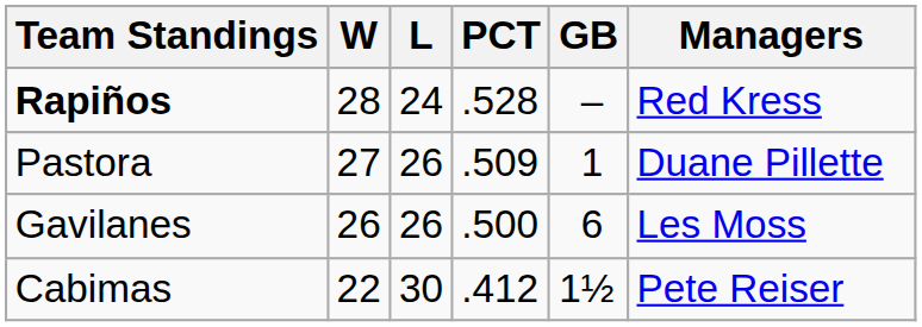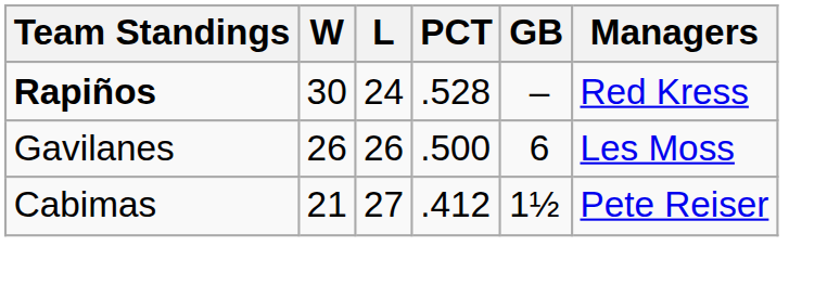 <table class="wikitable">
 <tr>
 <th>Team Standings</th>
 <th>W</th>
 <th>L</th>
 <th>PCT</th>
 <th>GB</th>
 <th>Managers</th>
 </tr>
 <tr>
 <td><strong>Rapiños</strong></td>
-<td>28</td>
+<td>30</td>
 <td>24</td>
 <td>.528</td>
 <td>  –</td>
 <td><a href='#'>Red Kress</a></td>
-</tr>
-<tr>
-<td>Pastora</td>
-<td>27</td>
-<td>26</td>
-<td>.509</td>
-<td>  1</td>
-<td><a href='#'>Duane Pillette</a>  </td>
 </tr>
 <tr>
 <td>Gavilanes</td>
 <td>26</td>
 <td>26</td>
 <td>.500</td>
 <td>  6</td>
 <td><a href='#'>Les Moss</a></td>
 </tr>
 <tr>
 <td>Cabimas</td>
-<td>22</td>
-<td>30</td>
+<td>21</td>
+<td>27</td>
 <td>.412</td>
 <td>1½</td>
 <td><a href='#'>Pete Reiser</a></td>
 </tr>
 </table>
